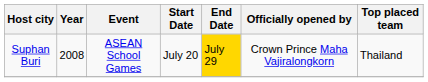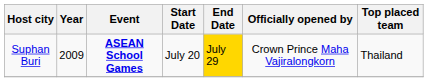 <table class="wikitable" style="text-align:center">
 <tr>
 <th>Host city</th>
 <th>Year</th>
 <th>Event</th>
 <th>Start Date</th>
 <th>End Date</th>
 <th>Officially opened by</th>
 <th align=left>Top placed team</th>
 </tr>
 <tr>
 <td rowspan=1><a href='#'>Suphan Buri</a></td>
-<td>2008</td>
-<td><a href='#'>ASEAN School Games</a></td>
+<td>2009</td>
+<td><strong><a href='#'>ASEAN School Games</a></strong></td>
 <td align=left>July 20</td>
 <td align=left style="background: gold;">July 29</td>
 <td>Crown Prince <a href='#'>Maha Vajiralongkorn</a></td>
 <td align=left> Thailand</td>
 </tr>
 <tr>
 </tr>
 </table>
